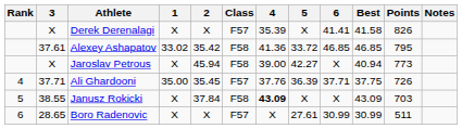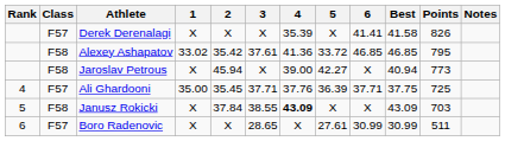 <table class="wikitable sortable" style="text-align:center">
 <tr>
 <th>Rank</th>
-<th>3</th>
+<th>Class</th>
 <th>Athlete</th>
 <th>1</th>
 <th>2</th>
-<th>Class</th>
+<th>3</th>
 <th>4</th>
 <th>5</th>
 <th>6</th>
 <th>Best</th>
 <th>Points</th>
 <th>Notes</th>
 </tr>
 <tr>
 <td></td>
-<td>X</td>
+<td>F57</td>
 <td style="text-align:left"><a href='#'>Derek Derenalagi</a><br></td>
 <td>X</td>
 <td>X</td>
-<td>F57</td>
+<td>X</td>
 <td>35.39</td>
 <td>X</td>
 <td>41.41</td>
 <td>41.58</td>
 <td>826</td>
 <td></td>
 </tr>
 <tr>
 <td></td>
-<td>37.61</td>
+<td>F58</td>
 <td style="text-align:left"><a href='#'>Alexey Ashapatov</a><br></td>
 <td>33.02</td>
 <td>35.42</td>
-<td>F58</td>
+<td>37.61</td>
 <td>41.36</td>
 <td>33.72</td>
 <td>46.85</td>
 <td>46.85</td>
 <td>795</td>
 <td></td>
 </tr>
 <tr>
 <td></td>
-<td>X</td>
+<td>F58</td>
 <td style="text-align:left"><a href='#'>Jaroslav Petrous</a><br></td>
 <td>X</td>
 <td>45.94</td>
-<td>F58</td>
+<td>X</td>
 <td>39.00</td>
 <td>42.27</td>
 <td>X</td>
 <td>40.94</td>
 <td>773</td>
 <td></td>
 </tr>
 <tr>
 <td>4</td>
-<td>37.71</td>
+<td>F57</td>
 <td style="text-align:left"><a href='#'>Ali Ghardooni</a><br></td>
 <td>35.00</td>
 <td>35.45</td>
-<td>F57</td>
+<td>37.71</td>
 <td>37.76</td>
 <td>36.39</td>
 <td>37.71</td>
 <td>37.75</td>
-<td>726</td>
+<td>725</td>
 <td></td>
 </tr>
 <tr>
 <td>5</td>
-<td>38.55</td>
+<td>F58</td>
 <td style="text-align:left"><a href='#'>Janusz Rokicki</a><br></td>
 <td>X</td>
 <td>37.84</td>
-<td>F58</td>
+<td>38.55</td>
 <td><strong>43.09</strong></td>
 <td>X</td>
 <td>X</td>
 <td>43.09</td>
 <td>703</td>
 <td></td>
 </tr>
 <tr>
 <td>6</td>
-<td>28.65</td>
+<td>F57</td>
 <td style="text-align:left"><a href='#'>Boro Radenovic</a><br></td>
 <td>X</td>
 <td>X</td>
-<td>F57</td>
+<td>28.65</td>
 <td>X</td>
 <td>27.61</td>
 <td>30.99</td>
 <td>30.99</td>
 <td>511</td>
 <td></td>
 </tr>
 </table>
